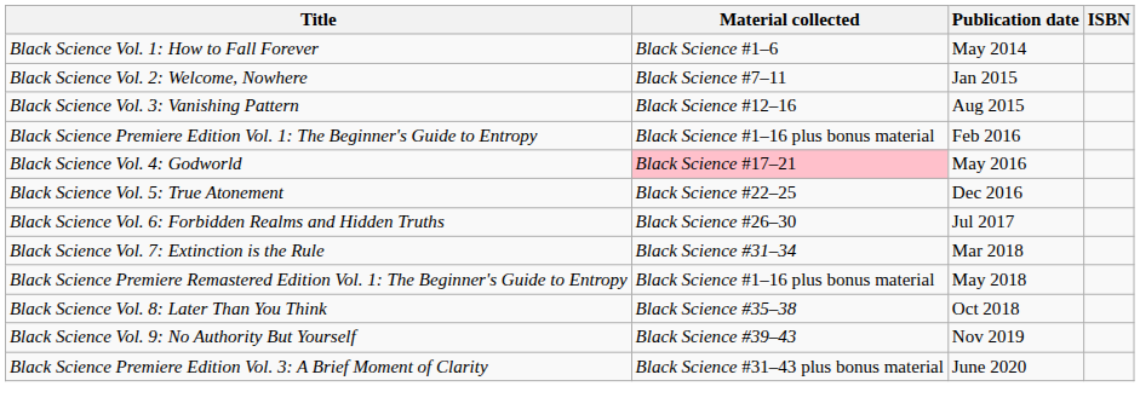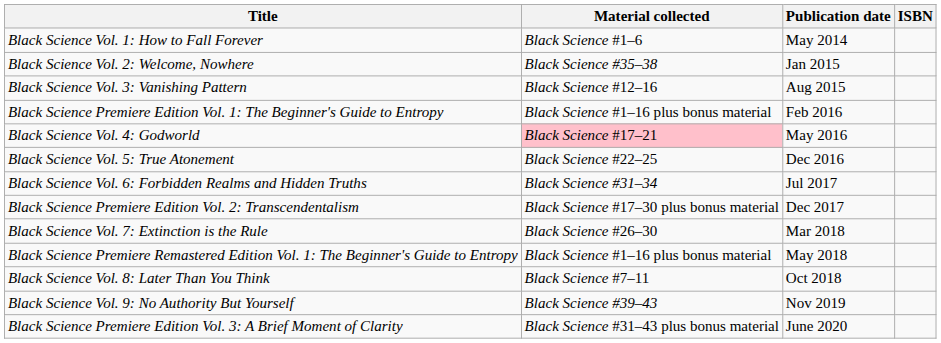 <table class="wikitable">
 <tr>
 <th>Title</th>
 <th>Material collected</th>
 <th>Publication date</th>
 <th>ISBN</th>
 </tr>
 <tr>
 <td><em>Black Science Vol. 1: How to Fall Forever</em></td>
 <td><em>Black Science</em> #1–6</td>
 <td>May 2014</td>
 <td></td>
 </tr>
 <tr>
 <td><em>Black Science Vol. 2: Welcome, Nowhere</em></td>
-<td><em>Black Science</em> #7–11</td>
+<td><em>Black Science #35–38</em></td>
 <td>Jan 2015</td>
 <td></td>
 </tr>
 <tr>
 <td><em>Black Science Vol. 3: Vanishing Pattern</em></td>
 <td><em>Black Science</em> #12–16</td>
 <td>Aug 2015</td>
 <td></td>
 </tr>
 <tr>
 <td><em>Black Science Premiere Edition Vol. 1: The Beginner's Guide to Entropy</em></td>
 <td><em>Black Science</em> #1–16 plus bonus material</td>
 <td>Feb 2016</td>
 <td></td>
 </tr>
 <tr>
 <td><em>Black Science Vol. 4: Godworld</em></td>
 <td style="background: pink;"><em>Black Science</em> #17–21</td>
 <td>May 2016</td>
 <td></td>
 </tr>
 <tr>
 <td><em>Black Science Vol. 5: True Atonement</em></td>
 <td><em>Black Science</em> #22–25</td>
 <td>Dec 2016</td>
 <td></td>
 </tr>
 <tr>
 <td><em>Black Science Vol. 6: Forbidden Realms and Hidden Truths</em></td>
-<td><em>Black Science</em> #26–30</td>
+<td><em>Black Science #31–34</em></td>
 <td>Jul 2017</td>
 <td></td>
 </tr>
 <tr>
+<td><em>Black Science Premiere Edition Vol. 2: Transcendentalism</em></td>
+<td><em>Black Science</em> #17–30 plus bonus material</td>
+<td>Dec 2017</td>
+<td></td>
+</tr>
+<tr>
 <td><em>Black Science Vol. 7: Extinction is the Rule</em></td>
-<td><em>Black Science #31–34</em></td>
+<td><em>Black Science</em> #26–30</td>
 <td>Mar 2018</td>
 <td></td>
 </tr>
 <tr>
 <td><em>Black Science Premiere Remastered Edition Vol. 1: The Beginner's Guide to Entropy</em></td>
 <td><em>Black Science</em> #1–16 plus bonus material</td>
 <td>May 2018</td>
 <td></td>
 </tr>
 <tr>
 <td><em>Black Science Vol. 8: Later Than You Think</em></td>
-<td><em>Black Science #35–38</em></td>
+<td><em>Black Science</em> #7–11</td>
 <td>Oct 2018</td>
 <td></td>
 </tr>
 <tr>
 <td><em>Black Science Vol. 9: No Authority But Yourself</em></td>
 <td><em>Black Science #39–43</em></td>
 <td>Nov 2019</td>
 <td></td>
 </tr>
 <tr>
 <td><em>Black Science Premiere Edition Vol. 3: A Brief Moment of Clarity</em></td>
 <td><em>Black Science</em> #31–43 plus bonus material</td>
 <td>June 2020</td>
 <td></td>
 </tr>
 </table>
